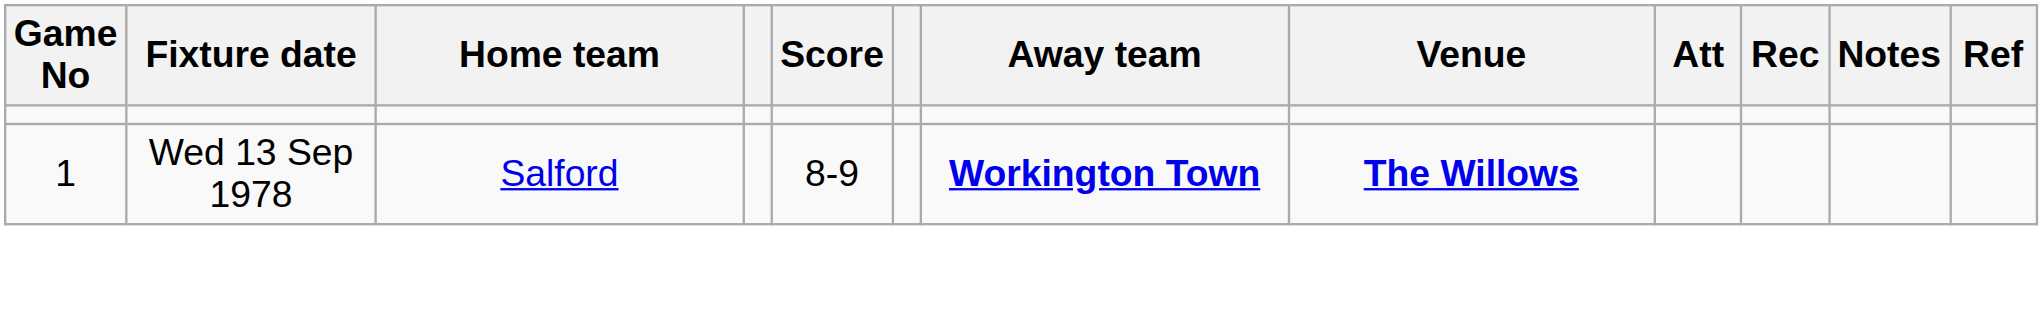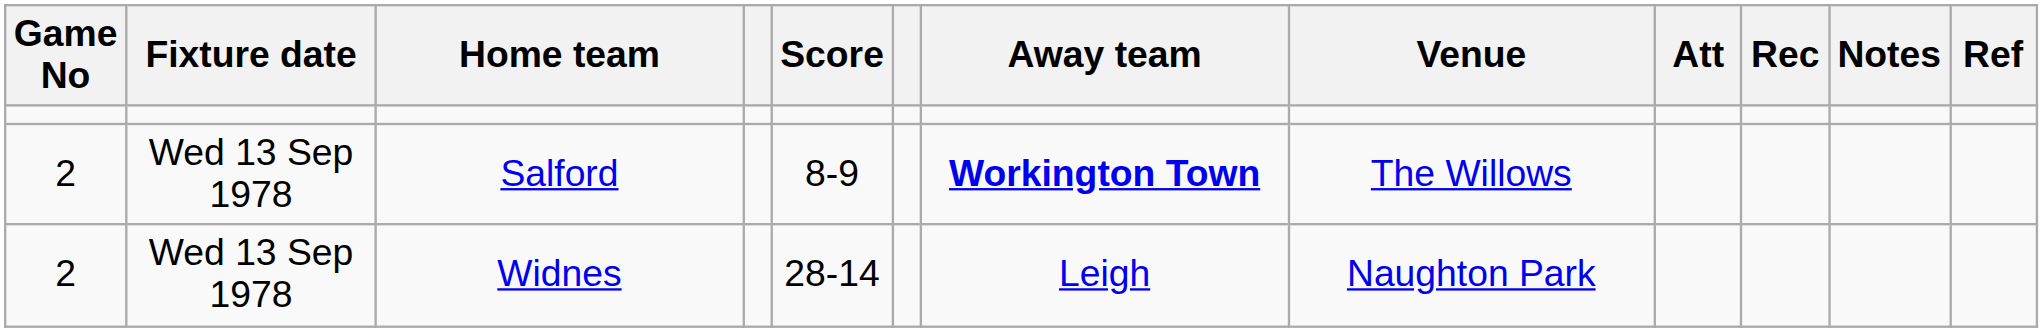 <table class="wikitable" style="text-align:center;">
 <tr>
 <th width=20 abbr="No">Game No</th>
 <th width=100 abbr="Date">Fixture date</th>
 <th width=150 abbr="Home team">Home team</th>
 <th width=5 abbr="space"></th>
 <th width=20 abbr="Score">Score</th>
 <th width=5 abbr="space"></th>
 <th width=150 abbr="Away team">Away team</th>
 <th width=150 abbr="Venue">Venue</th>
 <th width=30 abbr="Att">Att</th>
 <th width=30 abbr="Rec">Rec</th>
 <th width=20 abbr="Notes">Notes</th>
 <th width=30 abbr="Ref">Ref</th>
 </tr>
 <tr>
 <td></td>
 <td></td>
 <td></td>
 <td></td>
 <td></td>
 <td></td>
 <td></td>
 <td></td>
 <td></td>
 <td></td>
 <td></td>
 </tr>
 <tr>
-<td>1</td>
+<td>2</td>
 <td>Wed 13 Sep 1978</td>
 <td><a href='#'>Salford</a></td>
 <td></td>
 <td>8-9</td>
 <td></td>
 <td><strong><a href='#'>Workington Town</a></strong></td>
-<td><strong><a href='#'>The Willows</a></strong></td>
+<td><a href='#'>The Willows</a></td>
+<td></td>
+<td></td>
+<td></td>
+<td></td>
+</tr>
+<tr>
+<td>2</td>
+<td>Wed 13 Sep 1978</td>
+<td><a href='#'>Widnes</a></td>
+<td></td>
+<td>28-14</td>
+<td></td>
+<td><a href='#'>Leigh</a></td>
+<td><a href='#'>Naughton Park</a></td>
 <td></td>
 <td></td>
 <td></td>
 <td></td>
 </tr>
 </table>
